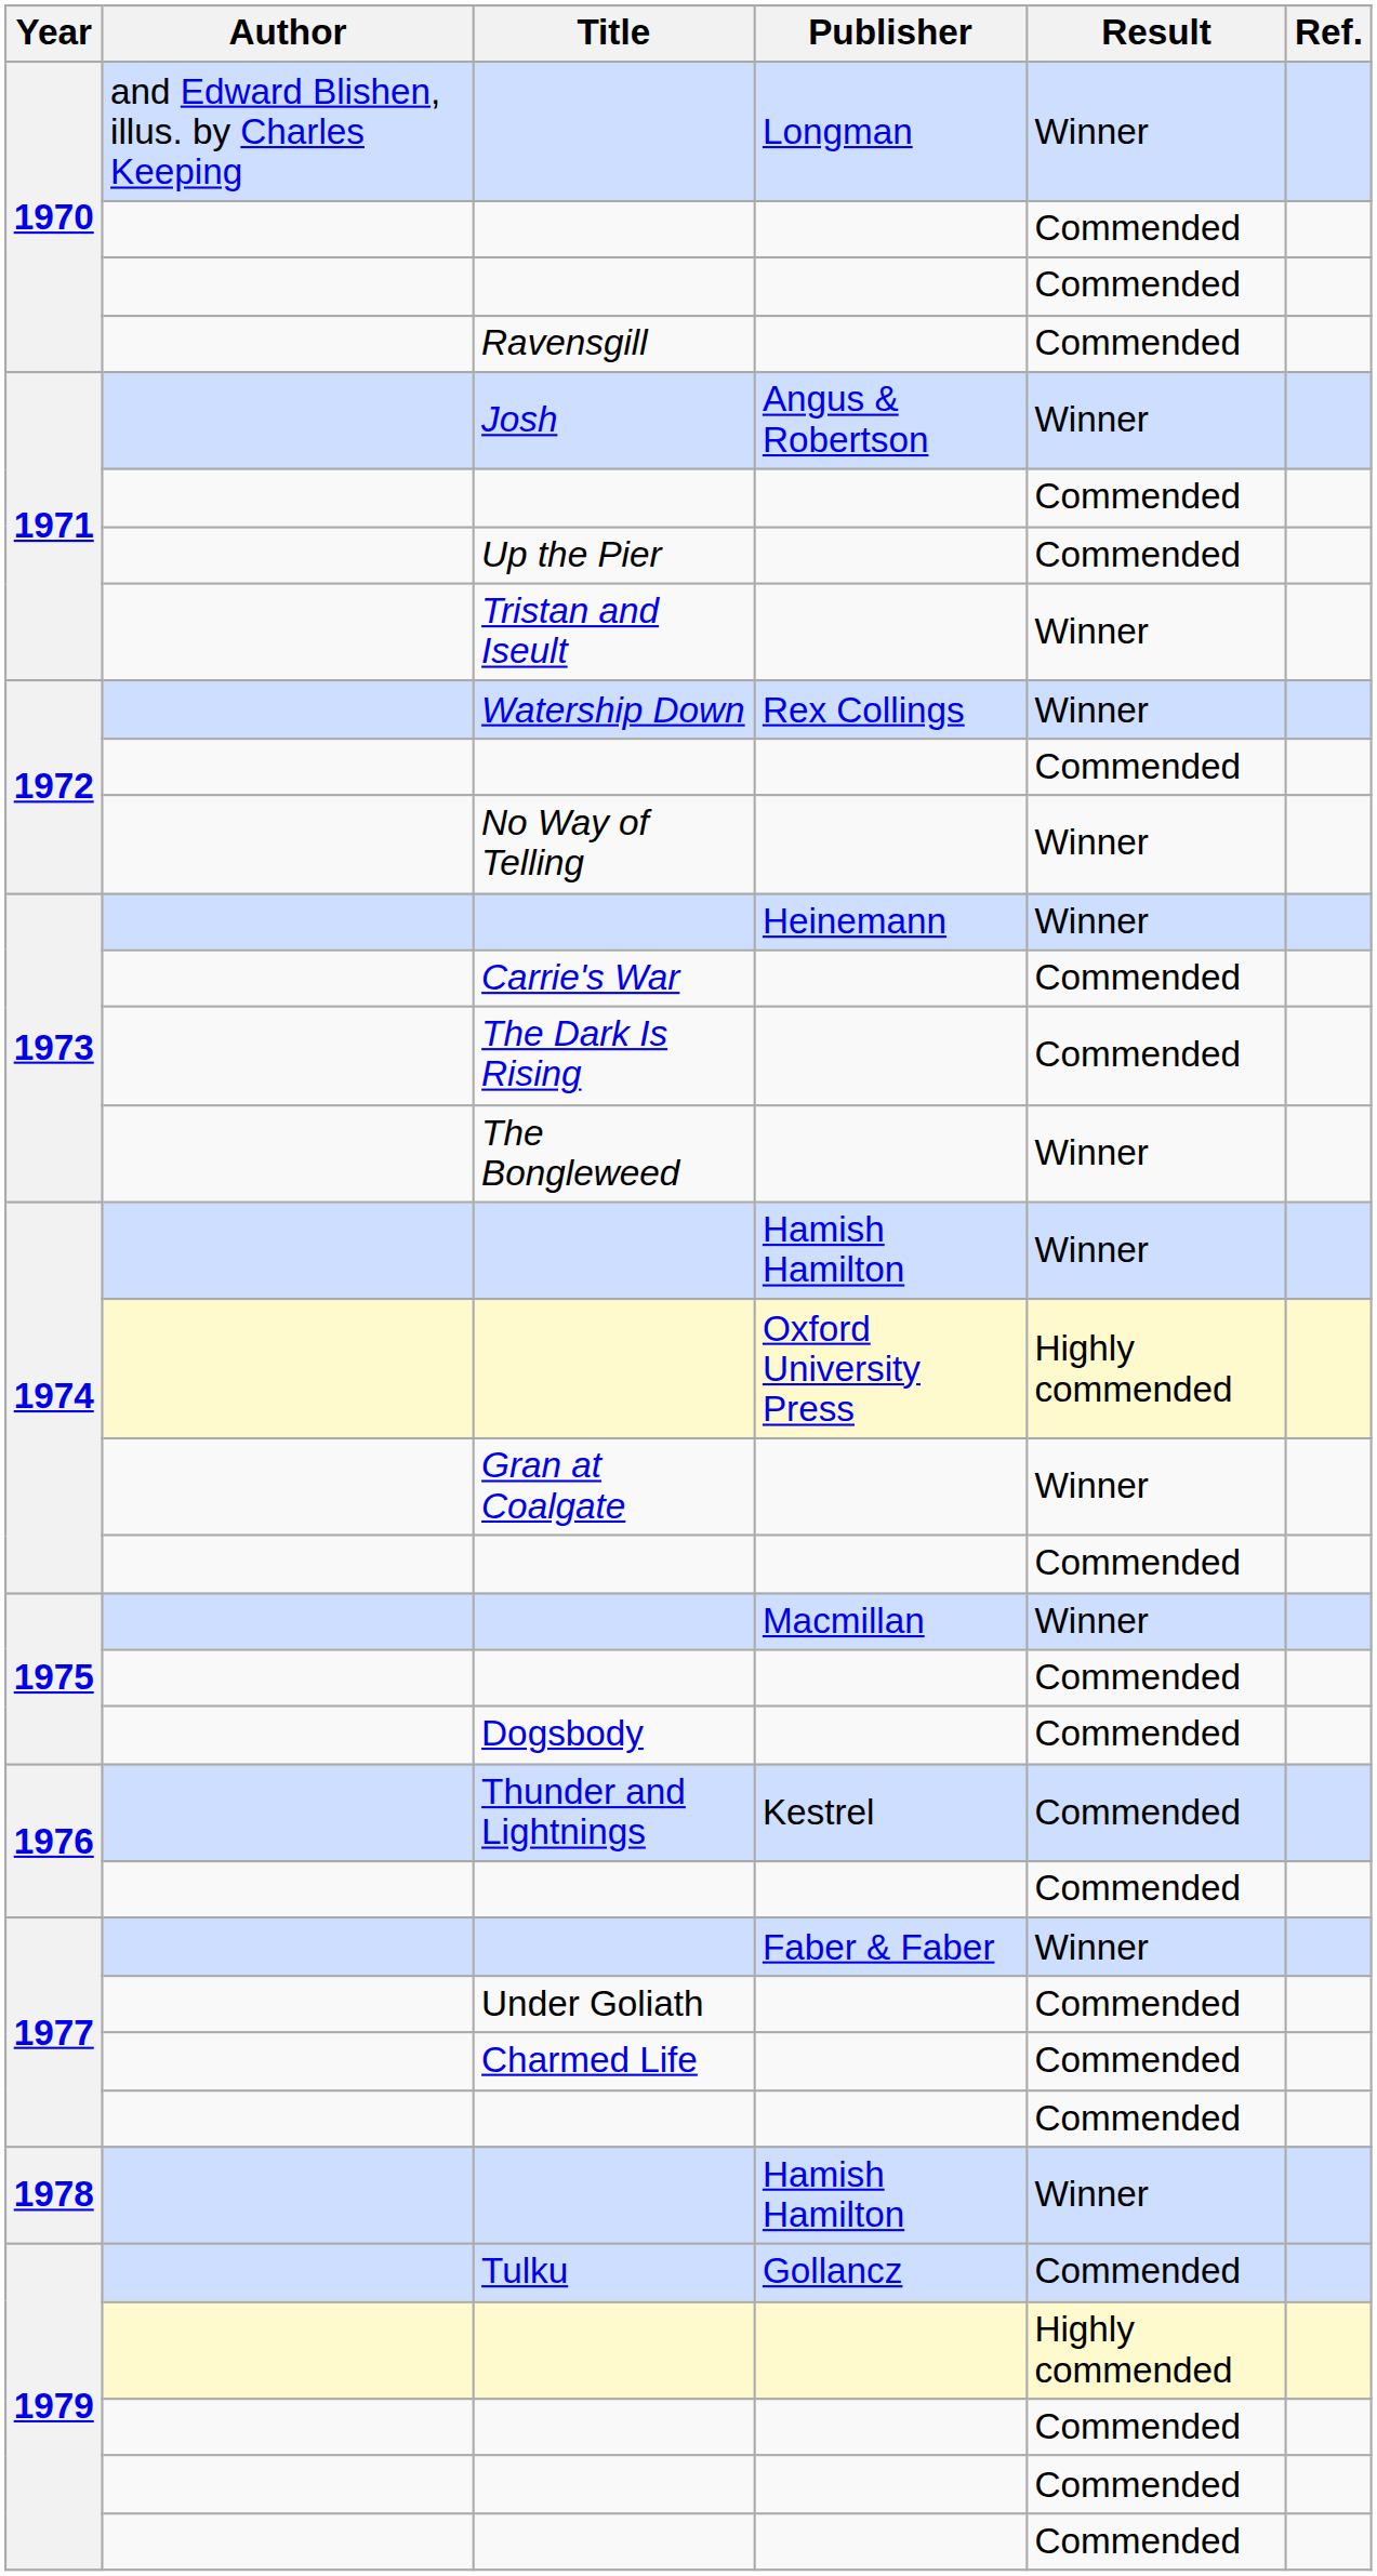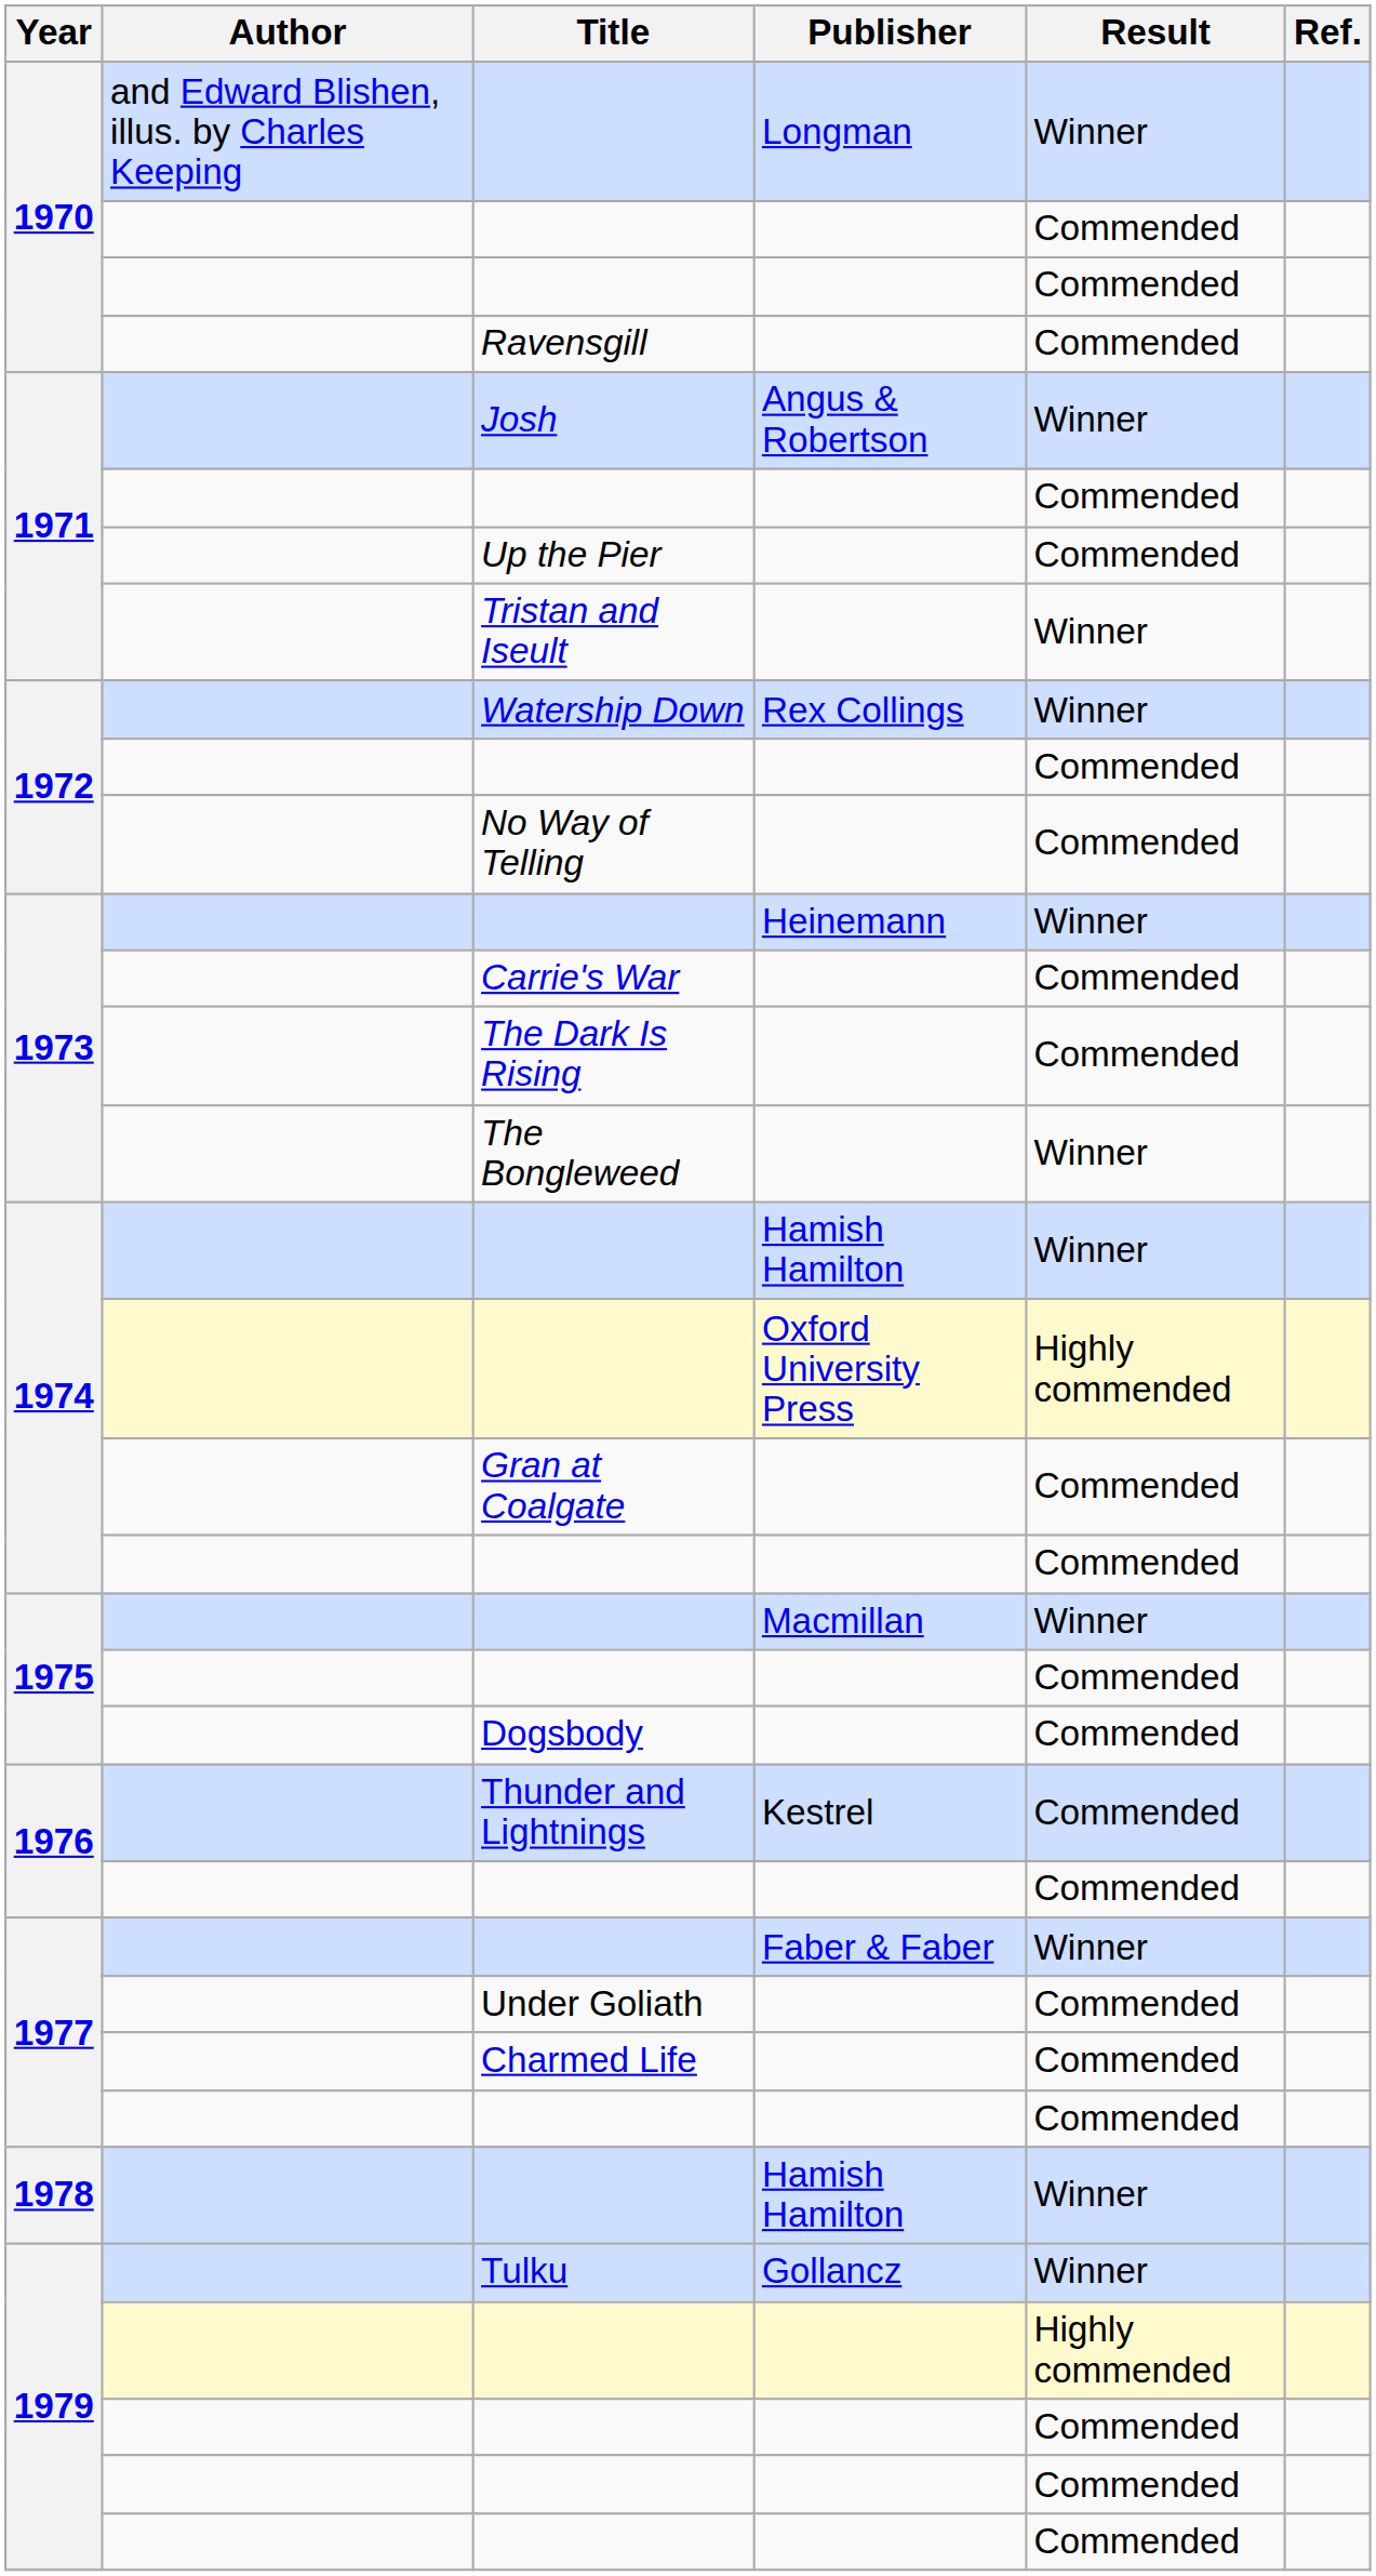 <table class="wikitable sortable mw-collapsible">
 <tr>
 <th>Year</th>
 <th>Author</th>
 <th>Title</th>
 <th>Publisher</th>
 <th>Result</th>
 <th>Ref.</th>
 </tr>
 <tr style="background:#cddeff">
 <th rowspan="4"><a href='#'>1970</a></th>
 <td> and <a href='#'>Edward Blishen</a>, illus. by <a href='#'>Charles Keeping</a></td>
 <td><em></em></td>
 <td><a href='#'>Longman</a></td>
 <td>Winner</td>
 <td></td>
 </tr>
 <tr>
 <td></td>
 <td></td>
 <td></td>
 <td>Commended</td>
 <td></td>
 </tr>
 <tr>
 <td></td>
 <td></td>
 <td></td>
 <td>Commended</td>
 <td></td>
 </tr>
 <tr>
 <td></td>
 <td><em>Ravensgill</em></td>
 <td></td>
 <td>Commended</td>
 <td></td>
 </tr>
 <tr style="background:#cddeff">
 <th rowspan="4"><a href='#'>1971</a></th>
 <td></td>
 <td><em><a href='#'>Josh</a></em></td>
 <td><a href='#'>Angus & Robertson</a></td>
 <td>Winner</td>
 <td></td>
 </tr>
 <tr>
 <td></td>
 <td></td>
 <td></td>
 <td>Commended</td>
 <td></td>
 </tr>
 <tr>
 <td></td>
 <td><em>Up the Pier</em></td>
 <td></td>
 <td>Commended</td>
 <td></td>
 </tr>
 <tr>
 <td></td>
 <td><em><a href='#'>Tristan and Iseult</a></em></td>
 <td></td>
 <td>Winner</td>
 <td></td>
 </tr>
 <tr style="background:#cddeff">
 <th rowspan="3"><a href='#'>1972</a></th>
 <td></td>
 <td><em><a href='#'>Watership Down</a></em></td>
 <td><a href='#'>Rex Collings</a></td>
 <td>Winner</td>
 <td></td>
 </tr>
 <tr>
 <td></td>
 <td></td>
 <td></td>
 <td>Commended</td>
 <td></td>
 </tr>
 <tr>
 <td></td>
 <td><em>No Way of Telling</em></td>
 <td></td>
-<td>Winner</td>
+<td>Commended</td>
 <td></td>
 </tr>
 <tr style="background:#cddeff">
 <th rowspan="4"><a href='#'>1973</a></th>
 <td></td>
 <td><em></em></td>
 <td><a href='#'>Heinemann</a></td>
 <td>Winner</td>
 <td></td>
 </tr>
 <tr>
 <td></td>
 <td><em><a href='#'>Carrie's War</a></em></td>
 <td></td>
 <td>Commended</td>
 <td></td>
 </tr>
 <tr>
 <td></td>
 <td><em><a href='#'>The Dark Is Rising</a></em></td>
 <td></td>
 <td>Commended</td>
 <td></td>
 </tr>
 <tr>
 <td></td>
 <td><em>The Bongleweed</em></td>
 <td></td>
 <td>Winner</td>
 <td></td>
 </tr>
 <tr style="background:#cddeff">
 <th rowspan="4"><a href='#'>1974</a></th>
 <td></td>
 <td><em></em></td>
 <td><a href='#'>Hamish Hamilton</a></td>
 <td>Winner</td>
 <td></td>
 </tr>
 <tr style="background:LemonChiffon;" color:black>
 <td></td>
 <td><em></em></td>
 <td><a href='#'>Oxford University Press</a></td>
 <td>Highly commended</td>
 <td></td>
 </tr>
 <tr>
 <td></td>
 <td><em><a href='#'>Gran at Coalgate</a></em></td>
 <td></td>
-<td>Winner</td>
+<td>Commended</td>
 <td></td>
 </tr>
 <tr>
 <td></td>
 <td></td>
 <td></td>
 <td>Commended</td>
 <td></td>
 </tr>
 <tr style="background:#cddeff">
 <th rowspan="3"><a href='#'>1975</a></th>
 <td></td>
 <td><em><strong><strong><em></td>
 <td><a href='#'>Macmillan</a></td>
 <td>Winner</td>
 <td></td>
 </tr>
 <tr>
 <td></td>
 <td></td>
 <td></td>
 <td>Commended</td>
 <td></td>
 </tr>
 <tr>
 <td></td>
 <td></em><a href='#'>Dogsbody</a><em></td>
 <td></td>
 <td>Commended</td>
 <td></td>
 </tr>
 <tr style="background:#cddeff">
 <th rowspan="2"><a href='#'>1976</a></th>
 <td></td>
 <td></em><a href='#'>Thunder and Lightnings</a><em></td>
 <td>Kestrel</td>
 <td>Commended</td>
 <td></td>
 </tr>
 <tr>
 <td></td>
 <td></td>
 <td></td>
 <td>Commended</td>
 <td></td>
 </tr>
 <tr style="background:#cddeff">
 <th rowspan="4"><a href='#'>1977</a></th>
 <td></td>
 <td></em><em></td>
 <td><a href='#'>Faber & Faber</a></td>
 <td>Winner</td>
 <td></td>
 </tr>
 <tr>
 <td></td>
 <td></em>Under Goliath<em></td>
 <td></td>
 <td>Commended</td>
 <td></td>
 </tr>
 <tr>
 <td></td>
 <td></em><a href='#'>Charmed Life</a><em></td>
 <td></td>
 <td>Commended</td>
 <td></td>
 </tr>
 <tr>
 <td></td>
 <td></td>
 <td></td>
 <td>Commended</td>
 <td></td>
 </tr>
 <tr style="background:#cddeff">
 <th><a href='#'>1978</a></th>
 <td></td>
 <td></em><em></td>
 <td><a href='#'>Hamish Hamilton</a></td>
 <td>Winner</td>
 <td></td>
 </tr>
 <tr style="background:#cddeff">
 <th rowspan="5"><a href='#'>1979</a></th>
 <td></td>
 <td></em><a href='#'>Tulku</a><em></td>
 <td><a href='#'>Gollancz</a></td>
-<td>Commended</td>
+<td>Winner</td>
 <td></td>
 </tr>
 <tr style="background:LemonChiffon;" color:black>
 <td></td>
 <td></em><em></td>
 <td></td>
 <td>Highly commended</td>
 <td></td>
 </tr>
 <tr>
 <td></td>
 <td></em><em></td>
 <td></td>
 <td>Commended</td>
 <td></td>
 </tr>
 <tr>
 <td></td>
 <td></em><em></td>
 <td></td>
 <td>Commended</td>
 <td></td>
 </tr>
 <tr>
 <td></td>
 <td></em><em></td>
 <td></td>
 <td>Commended</td>
 <td></td>
 </tr>
 </table>
